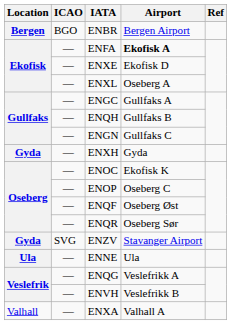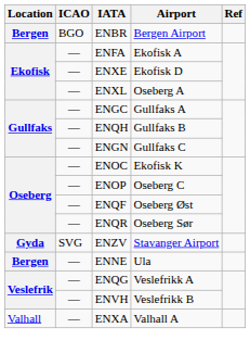 <table class="wikitable plainrowheaders">
 <tr>
 <th scope=col>Location</th>
 <th scope=col>ICAO</th>
 <th scope=col>IATA</th>
 <th scope=col>Airport</th>
 <th scope=col>Ref</th>
 </tr>
 <tr>
 <th scope=row><a href='#'>Bergen</a></th>
 <td>BGO</td>
 <td>ENBR</td>
 <td><a href='#'>Bergen Airport</a></td>
 <td align=center></td>
 </tr>
 <tr>
 <th scope=row rowspan=3><a href='#'>Ekofisk</a></th>
 <td align=center>—</td>
 <td>ENFA</td>
-<td><strong>Ekofisk A</strong></td>
+<td>Ekofisk A</td>
 <td rowspan=3 align=center></td>
 </tr>
 <tr>
 <td align=center>—</td>
 <td>ENXE</td>
 <td>Ekofisk D</td>
 </tr>
 <tr>
 <td align=center>—</td>
 <td>ENXL</td>
 <td>Oseberg A</td>
 </tr>
 <tr>
 <th scope=row rowspan=3><a href='#'>Gullfaks</a></th>
 <td align=center>—</td>
 <td>ENGC</td>
 <td>Gullfaks A</td>
 <td rowspan=3 align=center></td>
 </tr>
 <tr>
 <td align=center>—</td>
 <td>ENQH</td>
 <td>Gullfaks B</td>
 </tr>
 <tr>
 <td align=center>—</td>
 <td>ENGN</td>
 <td>Gullfaks C</td>
-</tr>
-<tr>
-<th scope=row><a href='#'>Gyda</a></th>
-<td align=center>—</td>
-<td>ENXH</td>
-<td>Gyda</td>
-<td align=center></td>
 </tr>
 <tr>
 <th scope=row rowspan=4><a href='#'>Oseberg</a></th>
 <td align=center>—</td>
 <td>ENOC</td>
 <td>Ekofisk K</td>
 <td rowspan=4 align=center></td>
 </tr>
 <tr>
 <td align=center>—</td>
 <td>ENOP</td>
 <td>Oseberg C</td>
 </tr>
 <tr>
 <td align=center>—</td>
 <td>ENQF</td>
 <td>Oseberg Øst</td>
 </tr>
 <tr>
 <td align=center>—</td>
 <td>ENQR</td>
 <td>Oseberg Sør</td>
 </tr>
 <tr>
 <th scope=row><a href='#'>Gyda</a></th>
 <td>SVG</td>
 <td>ENZV</td>
 <td><a href='#'>Stavanger Airport</a></td>
 <td align=center></td>
 </tr>
 <tr>
-<th scope=row><a href='#'>Ula</a></th>
+<th scope=row><a href='#'>Bergen</a></th>
 <td align=center>—</td>
 <td>ENNE</td>
 <td>Ula</td>
 <td align=center></td>
 </tr>
 <tr>
 <th scope=row rowspan=2><a href='#'>Veslefrik</a></th>
 <td align=center>—</td>
 <td>ENQG</td>
 <td>Veslefrikk A</td>
 <td rowspan=2 align=center></td>
 </tr>
 <tr>
 <td align=center>—</td>
 <td>ENVH</td>
 <td>Veslefrikk B</td>
 </tr>
 <tr>
 <td><a href='#'>Valhall</a></td>
 <td align=center>—</td>
 <td>ENXA</td>
 <td>Valhall A</td>
 <td align=center></td>
 </tr>
 </table>
